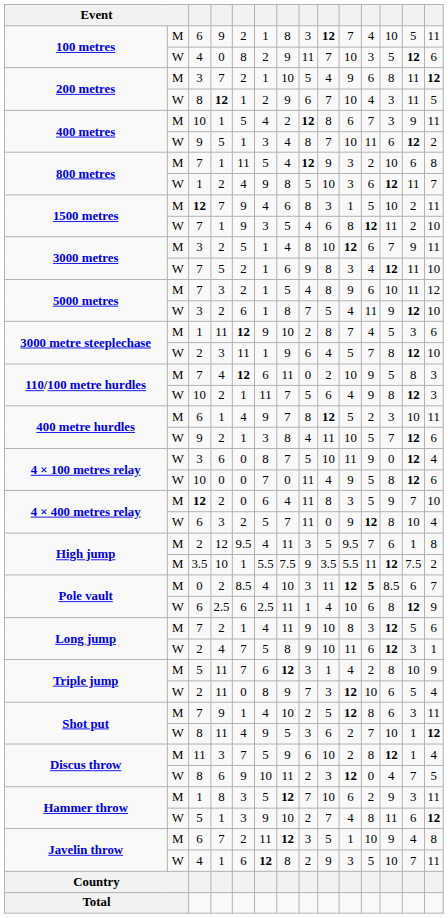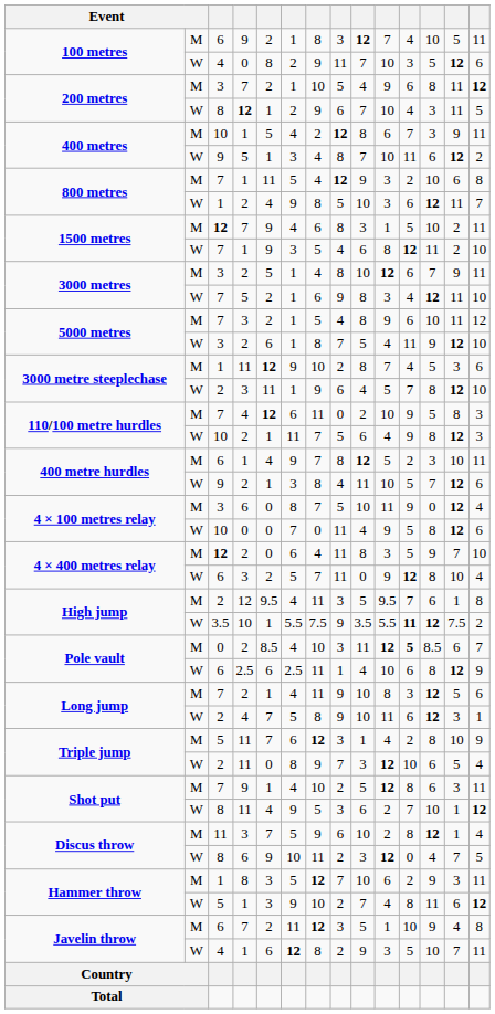 <table class="wikitable" style="background-color: #f9f9f9; font-size: 90%; text-align: center">
 <tr>
 <th width=200 colspan=2>Event</th>
 <th></th>
 <th></th>
 <th></th>
 <th></th>
 <th></th>
 <th></th>
 <th></th>
 <th></th>
 <th></th>
 <th></th>
 <th></th>
 <th></th>
 </tr>
 <tr>
 <td rowspan=2><strong><a href='#'>100 metres</a></strong></td>
 <td>M</td>
 <td>6</td>
 <td>9</td>
 <td>2</td>
 <td>1</td>
 <td>8</td>
 <td>3</td>
 <td><strong>12</strong></td>
 <td>7</td>
 <td>4</td>
 <td>10</td>
 <td>5</td>
 <td>11</td>
 </tr>
 <tr>
 <td>W</td>
 <td>4</td>
 <td>0</td>
 <td>8</td>
 <td>2</td>
 <td>9</td>
 <td>11</td>
 <td>7</td>
 <td>10</td>
 <td>3</td>
 <td>5</td>
 <td><strong>12</strong></td>
 <td>6</td>
 </tr>
 <tr>
 <td rowspan=2><strong><a href='#'>200 metres</a></strong></td>
 <td>M</td>
 <td>3</td>
 <td>7</td>
 <td>2</td>
 <td>1</td>
 <td>10</td>
 <td>5</td>
 <td>4</td>
 <td>9</td>
 <td>6</td>
 <td>8</td>
 <td>11</td>
 <td><strong>12</strong></td>
 </tr>
 <tr>
 <td>W</td>
 <td>8</td>
 <td><strong>12</strong></td>
 <td>1</td>
 <td>2</td>
 <td>9</td>
 <td>6</td>
 <td>7</td>
 <td>10</td>
 <td>4</td>
 <td>3</td>
 <td>11</td>
 <td>5</td>
 </tr>
 <tr>
 <td rowspan=2><strong><a href='#'>400 metres</a></strong></td>
 <td>M</td>
 <td>10</td>
 <td>1</td>
 <td>5</td>
 <td>4</td>
 <td>2</td>
 <td><strong>12</strong></td>
 <td>8</td>
 <td>6</td>
 <td>7</td>
 <td>3</td>
 <td>9</td>
 <td>11</td>
 </tr>
 <tr>
 <td>W</td>
 <td>9</td>
 <td>5</td>
 <td>1</td>
 <td>3</td>
 <td>4</td>
 <td>8</td>
 <td>7</td>
 <td>10</td>
 <td>11</td>
 <td>6</td>
 <td><strong>12</strong></td>
 <td>2</td>
 </tr>
 <tr>
 <td rowspan=2><strong><a href='#'>800 metres</a></strong></td>
 <td>M</td>
 <td>7</td>
 <td>1</td>
 <td>11</td>
 <td>5</td>
 <td>4</td>
 <td><strong>12</strong></td>
 <td>9</td>
 <td>3</td>
 <td>2</td>
 <td>10</td>
 <td>6</td>
 <td>8</td>
 </tr>
 <tr>
 <td>W</td>
 <td>1</td>
 <td>2</td>
 <td>4</td>
 <td>9</td>
 <td>8</td>
 <td>5</td>
 <td>10</td>
 <td>3</td>
 <td>6</td>
 <td><strong>12</strong></td>
 <td>11</td>
 <td>7</td>
 </tr>
 <tr>
 <td rowspan=2><strong><a href='#'>1500 metres</a></strong></td>
 <td>M</td>
 <td><strong>12</strong></td>
 <td>7</td>
 <td>9</td>
 <td>4</td>
 <td>6</td>
 <td>8</td>
 <td>3</td>
 <td>1</td>
 <td>5</td>
 <td>10</td>
 <td>2</td>
 <td>11</td>
 </tr>
 <tr>
 <td>W</td>
 <td>7</td>
 <td>1</td>
 <td>9</td>
 <td>3</td>
 <td>5</td>
 <td>4</td>
 <td>6</td>
 <td>8</td>
 <td><strong>12</strong></td>
 <td>11</td>
 <td>2</td>
 <td>10</td>
 </tr>
 <tr>
 <td rowspan=2><strong><a href='#'>3000 metres</a></strong></td>
 <td>M</td>
 <td>3</td>
 <td>2</td>
 <td>5</td>
 <td>1</td>
 <td>4</td>
 <td>8</td>
 <td>10</td>
 <td><strong>12</strong></td>
 <td>6</td>
 <td>7</td>
 <td>9</td>
 <td>11</td>
 </tr>
 <tr>
 <td>W</td>
 <td>7</td>
 <td>5</td>
 <td>2</td>
 <td>1</td>
 <td>6</td>
 <td>9</td>
 <td>8</td>
 <td>3</td>
 <td>4</td>
 <td><strong>12</strong></td>
 <td>11</td>
 <td>10</td>
 </tr>
 <tr>
 <td rowspan=2><strong><a href='#'>5000 metres</a></strong></td>
 <td>M</td>
 <td>7</td>
 <td>3</td>
 <td>2</td>
 <td>1</td>
 <td>5</td>
 <td>4</td>
 <td>8</td>
 <td>9</td>
 <td>6</td>
 <td>10</td>
 <td>11</td>
 <td>12</td>
 </tr>
 <tr>
 <td>W</td>
 <td>3</td>
 <td>2</td>
 <td>6</td>
 <td>1</td>
 <td>8</td>
 <td>7</td>
 <td>5</td>
 <td>4</td>
 <td>11</td>
 <td>9</td>
 <td><strong>12</strong></td>
 <td>10</td>
 </tr>
 <tr>
 <td rowspan=2><strong><a href='#'>3000 metre steeplechase</a></strong></td>
 <td>M</td>
 <td>1</td>
 <td>11</td>
 <td><strong>12</strong></td>
 <td>9</td>
 <td>10</td>
 <td>2</td>
 <td>8</td>
 <td>7</td>
 <td>4</td>
 <td>5</td>
 <td>3</td>
 <td>6</td>
 </tr>
 <tr>
 <td>W</td>
 <td>2</td>
 <td>3</td>
 <td>11</td>
 <td>1</td>
 <td>9</td>
 <td>6</td>
 <td>4</td>
 <td>5</td>
 <td>7</td>
 <td>8</td>
 <td><strong>12</strong></td>
 <td>10</td>
 </tr>
 <tr>
 <td rowspan=2><strong><a href='#'>110</a>/<a href='#'>100 metre hurdles</a></strong></td>
 <td>M</td>
 <td>7</td>
 <td>4</td>
 <td><strong>12</strong></td>
 <td>6</td>
 <td>11</td>
 <td>0</td>
 <td>2</td>
 <td>10</td>
 <td>9</td>
 <td>5</td>
 <td>8</td>
 <td>3</td>
 </tr>
 <tr>
 <td>W</td>
 <td>10</td>
 <td>2</td>
 <td>1</td>
 <td>11</td>
 <td>7</td>
 <td>5</td>
 <td>6</td>
 <td>4</td>
 <td>9</td>
 <td>8</td>
 <td><strong>12</strong></td>
 <td>3</td>
 </tr>
 <tr>
 <td rowspan=2><strong><a href='#'>400 metre hurdles</a></strong></td>
 <td>M</td>
 <td>6</td>
 <td>1</td>
 <td>4</td>
 <td>9</td>
 <td>7</td>
 <td>8</td>
 <td><strong>12</strong></td>
 <td>5</td>
 <td>2</td>
 <td>3</td>
 <td>10</td>
 <td>11</td>
 </tr>
 <tr>
 <td>W</td>
 <td>9</td>
 <td>2</td>
 <td>1</td>
 <td>3</td>
 <td>8</td>
 <td>4</td>
 <td>11</td>
 <td>10</td>
 <td>5</td>
 <td>7</td>
 <td><strong>12</strong></td>
 <td>6</td>
 </tr>
 <tr>
 <td rowspan=2><strong><a href='#'>4 × 100 metres relay</a></strong></td>
-<td>W</td>
+<td>M</td>
 <td>3</td>
 <td>6</td>
 <td>0</td>
 <td>8</td>
 <td>7</td>
 <td>5</td>
 <td>10</td>
 <td>11</td>
 <td>9</td>
 <td>0</td>
 <td><strong>12</strong></td>
 <td>4</td>
 </tr>
 <tr>
 <td>W</td>
 <td>10</td>
 <td>0</td>
 <td>0</td>
 <td>7</td>
 <td>0</td>
 <td>11</td>
 <td>4</td>
 <td>9</td>
 <td>5</td>
 <td>8</td>
 <td><strong>12</strong></td>
 <td>6</td>
 </tr>
 <tr>
 <td rowspan=2><strong><a href='#'>4 × 400 metres relay</a></strong></td>
 <td>M</td>
 <td><strong>12</strong></td>
 <td>2</td>
 <td>0</td>
 <td>6</td>
 <td>4</td>
 <td>11</td>
 <td>8</td>
 <td>3</td>
 <td>5</td>
 <td>9</td>
 <td>7</td>
 <td>10</td>
 </tr>
 <tr>
 <td>W</td>
 <td>6</td>
 <td>3</td>
 <td>2</td>
 <td>5</td>
 <td>7</td>
 <td>11</td>
 <td>0</td>
 <td>9</td>
 <td><strong>12</strong></td>
 <td>8</td>
 <td>10</td>
 <td>4</td>
 </tr>
 <tr>
 <td rowspan=2><strong><a href='#'>High jump</a></strong></td>
 <td>M</td>
 <td>2</td>
 <td>12</td>
 <td>9.5</td>
 <td>4</td>
 <td>11</td>
 <td>3</td>
 <td>5</td>
 <td>9.5</td>
 <td>7</td>
 <td>6</td>
 <td>1</td>
 <td>8</td>
 </tr>
 <tr>
-<td>M</td>
+<td>W</td>
 <td>3.5</td>
 <td>10</td>
 <td>1</td>
 <td>5.5</td>
 <td>7.5</td>
 <td>9</td>
 <td>3.5</td>
 <td>5.5</td>
-<td>11</td>
+<td><strong>11</strong></td>
 <td><strong>12</strong></td>
 <td>7.5</td>
 <td>2</td>
 </tr>
 <tr>
 <td rowspan=2><strong><a href='#'>Pole vault</a></strong></td>
 <td>M</td>
 <td>0</td>
 <td>2</td>
 <td>8.5</td>
 <td>4</td>
 <td>10</td>
 <td>3</td>
 <td>11</td>
 <td><strong>12</strong></td>
 <td><strong>5</strong></td>
 <td>8.5</td>
 <td>6</td>
 <td>7</td>
 </tr>
 <tr>
 <td>W</td>
 <td>6</td>
 <td>2.5</td>
 <td>6</td>
 <td>2.5</td>
 <td>11</td>
 <td>1</td>
 <td>4</td>
 <td>10</td>
 <td>6</td>
 <td>8</td>
 <td><strong>12</strong></td>
 <td>9</td>
 </tr>
 <tr>
 <td rowspan=2><strong><a href='#'>Long jump</a></strong></td>
 <td>M</td>
 <td>7</td>
 <td>2</td>
 <td>1</td>
 <td>4</td>
 <td>11</td>
 <td>9</td>
 <td>10</td>
 <td>8</td>
 <td>3</td>
 <td><strong>12</strong></td>
 <td>5</td>
 <td>6</td>
 </tr>
 <tr>
 <td>W</td>
 <td>2</td>
 <td>4</td>
 <td>7</td>
 <td>5</td>
 <td>8</td>
 <td>9</td>
 <td>10</td>
 <td>11</td>
 <td>6</td>
 <td><strong>12</strong></td>
 <td>3</td>
 <td>1</td>
 </tr>
 <tr>
 <td rowspan=2><strong><a href='#'>Triple jump</a></strong></td>
 <td>M</td>
 <td>5</td>
 <td>11</td>
 <td>7</td>
 <td>6</td>
 <td><strong>12</strong></td>
 <td>3</td>
 <td>1</td>
 <td>4</td>
 <td>2</td>
 <td>8</td>
 <td>10</td>
 <td>9</td>
 </tr>
 <tr>
 <td>W</td>
 <td>2</td>
 <td>11</td>
 <td>0</td>
 <td>8</td>
 <td>9</td>
 <td>7</td>
 <td>3</td>
 <td><strong>12</strong></td>
 <td>10</td>
 <td>6</td>
 <td>5</td>
 <td>4</td>
 </tr>
 <tr>
 <td rowspan=2><strong><a href='#'>Shot put</a></strong></td>
 <td>M</td>
 <td>7</td>
 <td>9</td>
 <td>1</td>
 <td>4</td>
 <td>10</td>
 <td>2</td>
 <td>5</td>
 <td><strong>12</strong></td>
 <td>8</td>
 <td>6</td>
 <td>3</td>
 <td>11</td>
 </tr>
 <tr>
 <td>W</td>
 <td>8</td>
 <td>11</td>
 <td>4</td>
 <td>9</td>
 <td>5</td>
 <td>3</td>
 <td>6</td>
 <td>2</td>
 <td>7</td>
 <td>10</td>
 <td>1</td>
 <td><strong>12</strong></td>
 </tr>
 <tr>
 <td rowspan=2><strong><a href='#'>Discus throw</a></strong></td>
 <td>M</td>
 <td>11</td>
 <td>3</td>
 <td>7</td>
 <td>5</td>
 <td>9</td>
 <td>6</td>
 <td>10</td>
 <td>2</td>
 <td>8</td>
 <td><strong>12</strong></td>
 <td>1</td>
 <td>4</td>
 </tr>
 <tr>
 <td>W</td>
 <td>8</td>
 <td>6</td>
 <td>9</td>
 <td>10</td>
 <td>11</td>
 <td>2</td>
 <td>3</td>
 <td><strong>12</strong></td>
 <td>0</td>
 <td>4</td>
 <td>7</td>
 <td>5</td>
 </tr>
 <tr>
 <td rowspan=2><strong><a href='#'>Hammer throw</a></strong></td>
 <td>M</td>
 <td>1</td>
 <td>8</td>
 <td>3</td>
 <td>5</td>
 <td><strong>12</strong></td>
 <td>7</td>
 <td>10</td>
 <td>6</td>
 <td>2</td>
 <td>9</td>
 <td>3</td>
 <td>11</td>
 </tr>
 <tr>
 <td>W</td>
 <td>5</td>
 <td>1</td>
 <td>3</td>
 <td>9</td>
 <td>10</td>
 <td>2</td>
 <td>7</td>
 <td>4</td>
 <td>8</td>
 <td>11</td>
 <td>6</td>
 <td><strong>12</strong></td>
 </tr>
 <tr>
 <td rowspan=2><strong><a href='#'>Javelin throw</a></strong></td>
 <td>M</td>
 <td>6</td>
 <td>7</td>
 <td>2</td>
 <td>11</td>
 <td><strong>12</strong></td>
 <td>3</td>
 <td>5</td>
 <td>1</td>
 <td>10</td>
 <td>9</td>
 <td>4</td>
 <td>8</td>
 </tr>
 <tr>
 <td>W</td>
 <td>4</td>
 <td>1</td>
 <td>6</td>
 <td><strong>12</strong></td>
 <td>8</td>
 <td>2</td>
 <td>9</td>
 <td>3</td>
 <td>5</td>
 <td>10</td>
 <td>7</td>
 <td>11</td>
 </tr>
 <tr>
 <th colspan=2>Country</th>
 <th></th>
 <th></th>
 <th></th>
 <th></th>
 <th></th>
 <th></th>
 <th></th>
 <th></th>
 <th></th>
 <th></th>
 <th></th>
 <th></th>
 </tr>
 <tr>
 <th colspan=2>Total</th>
 <td></td>
 <td></td>
 <td></td>
 <td></td>
 <td></td>
 <td></td>
 <td></td>
 <td></td>
 <td></td>
 <td></td>
 <td></td>
 <td></td>
 </tr>
 </table>
